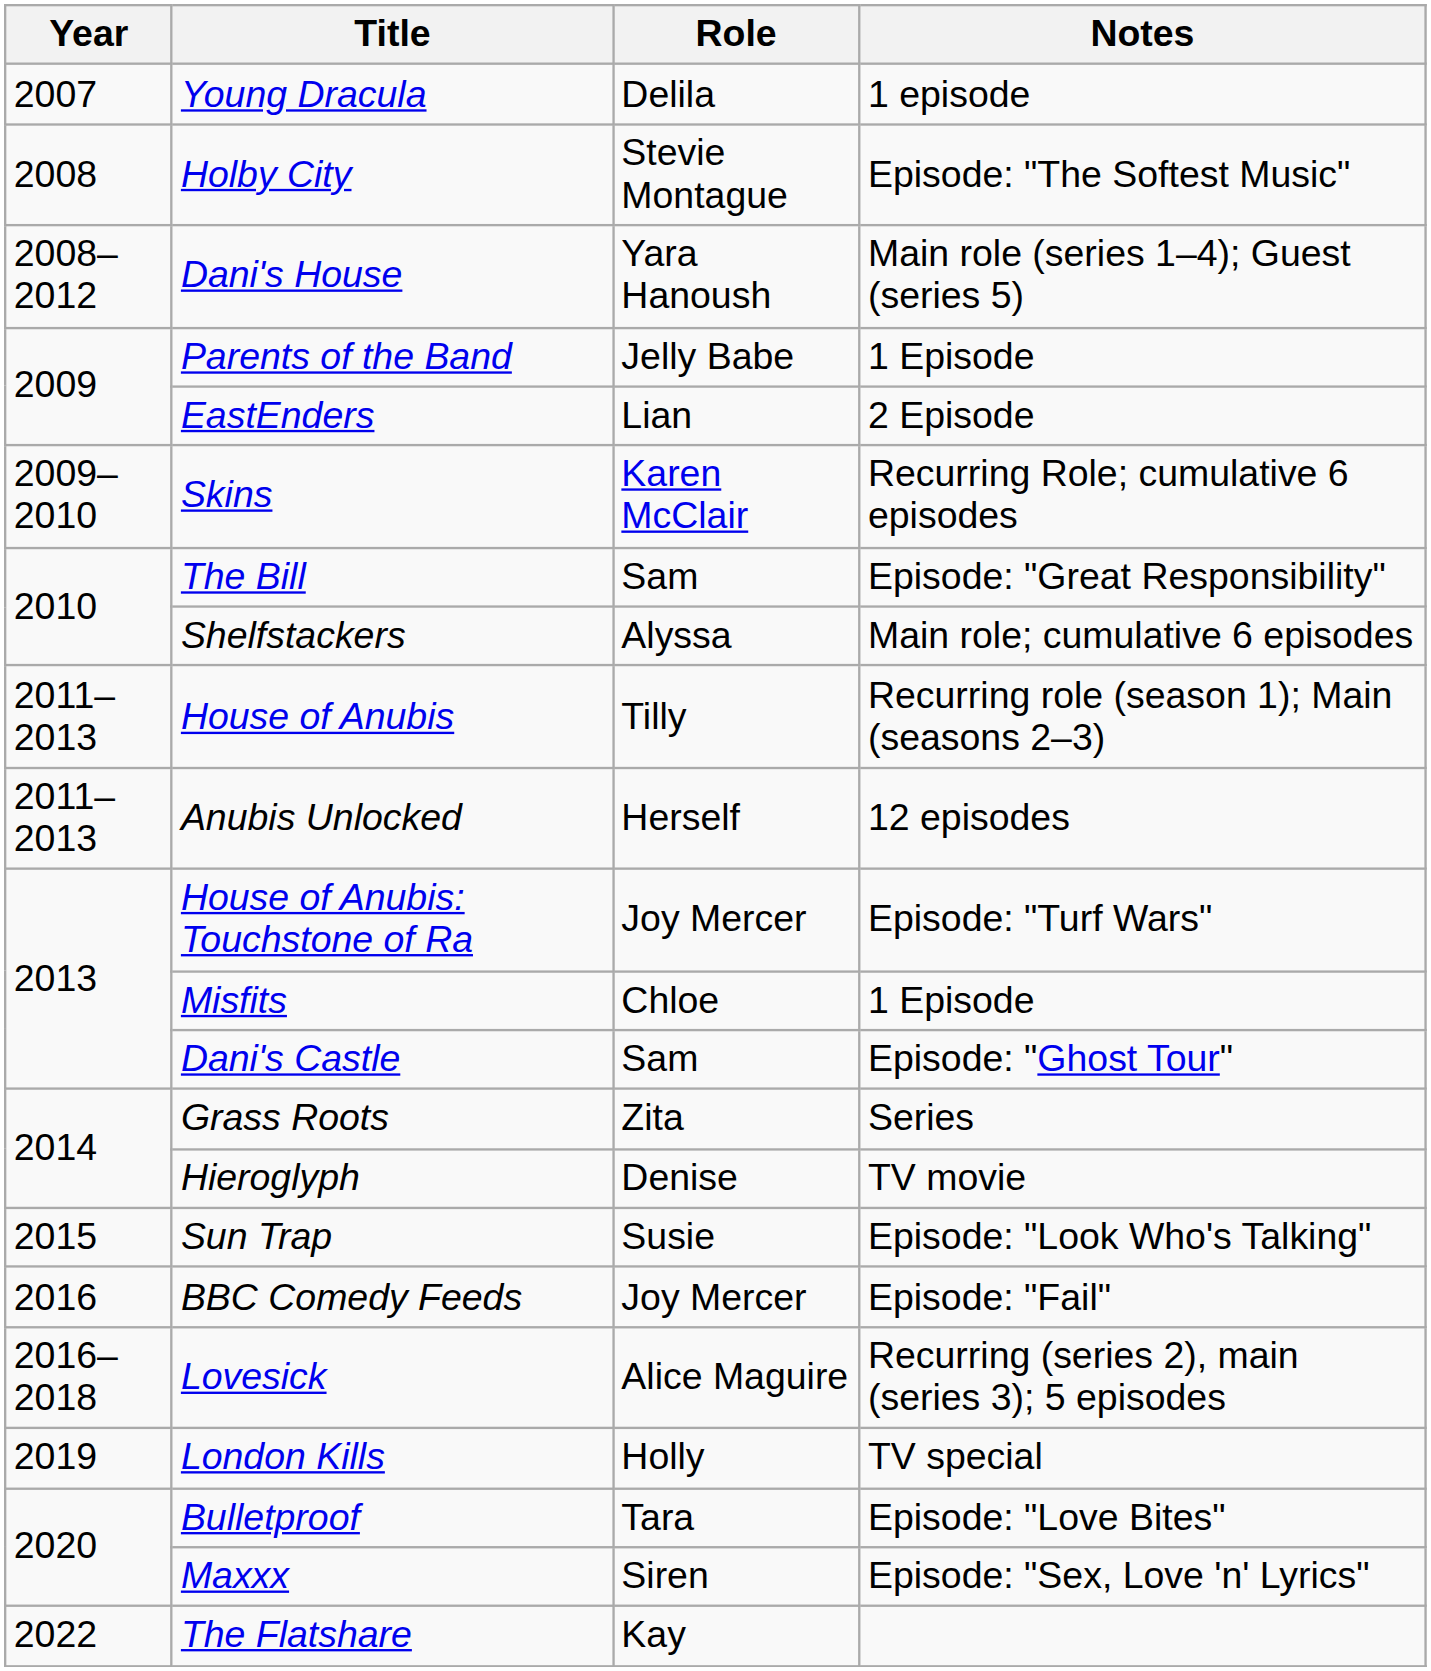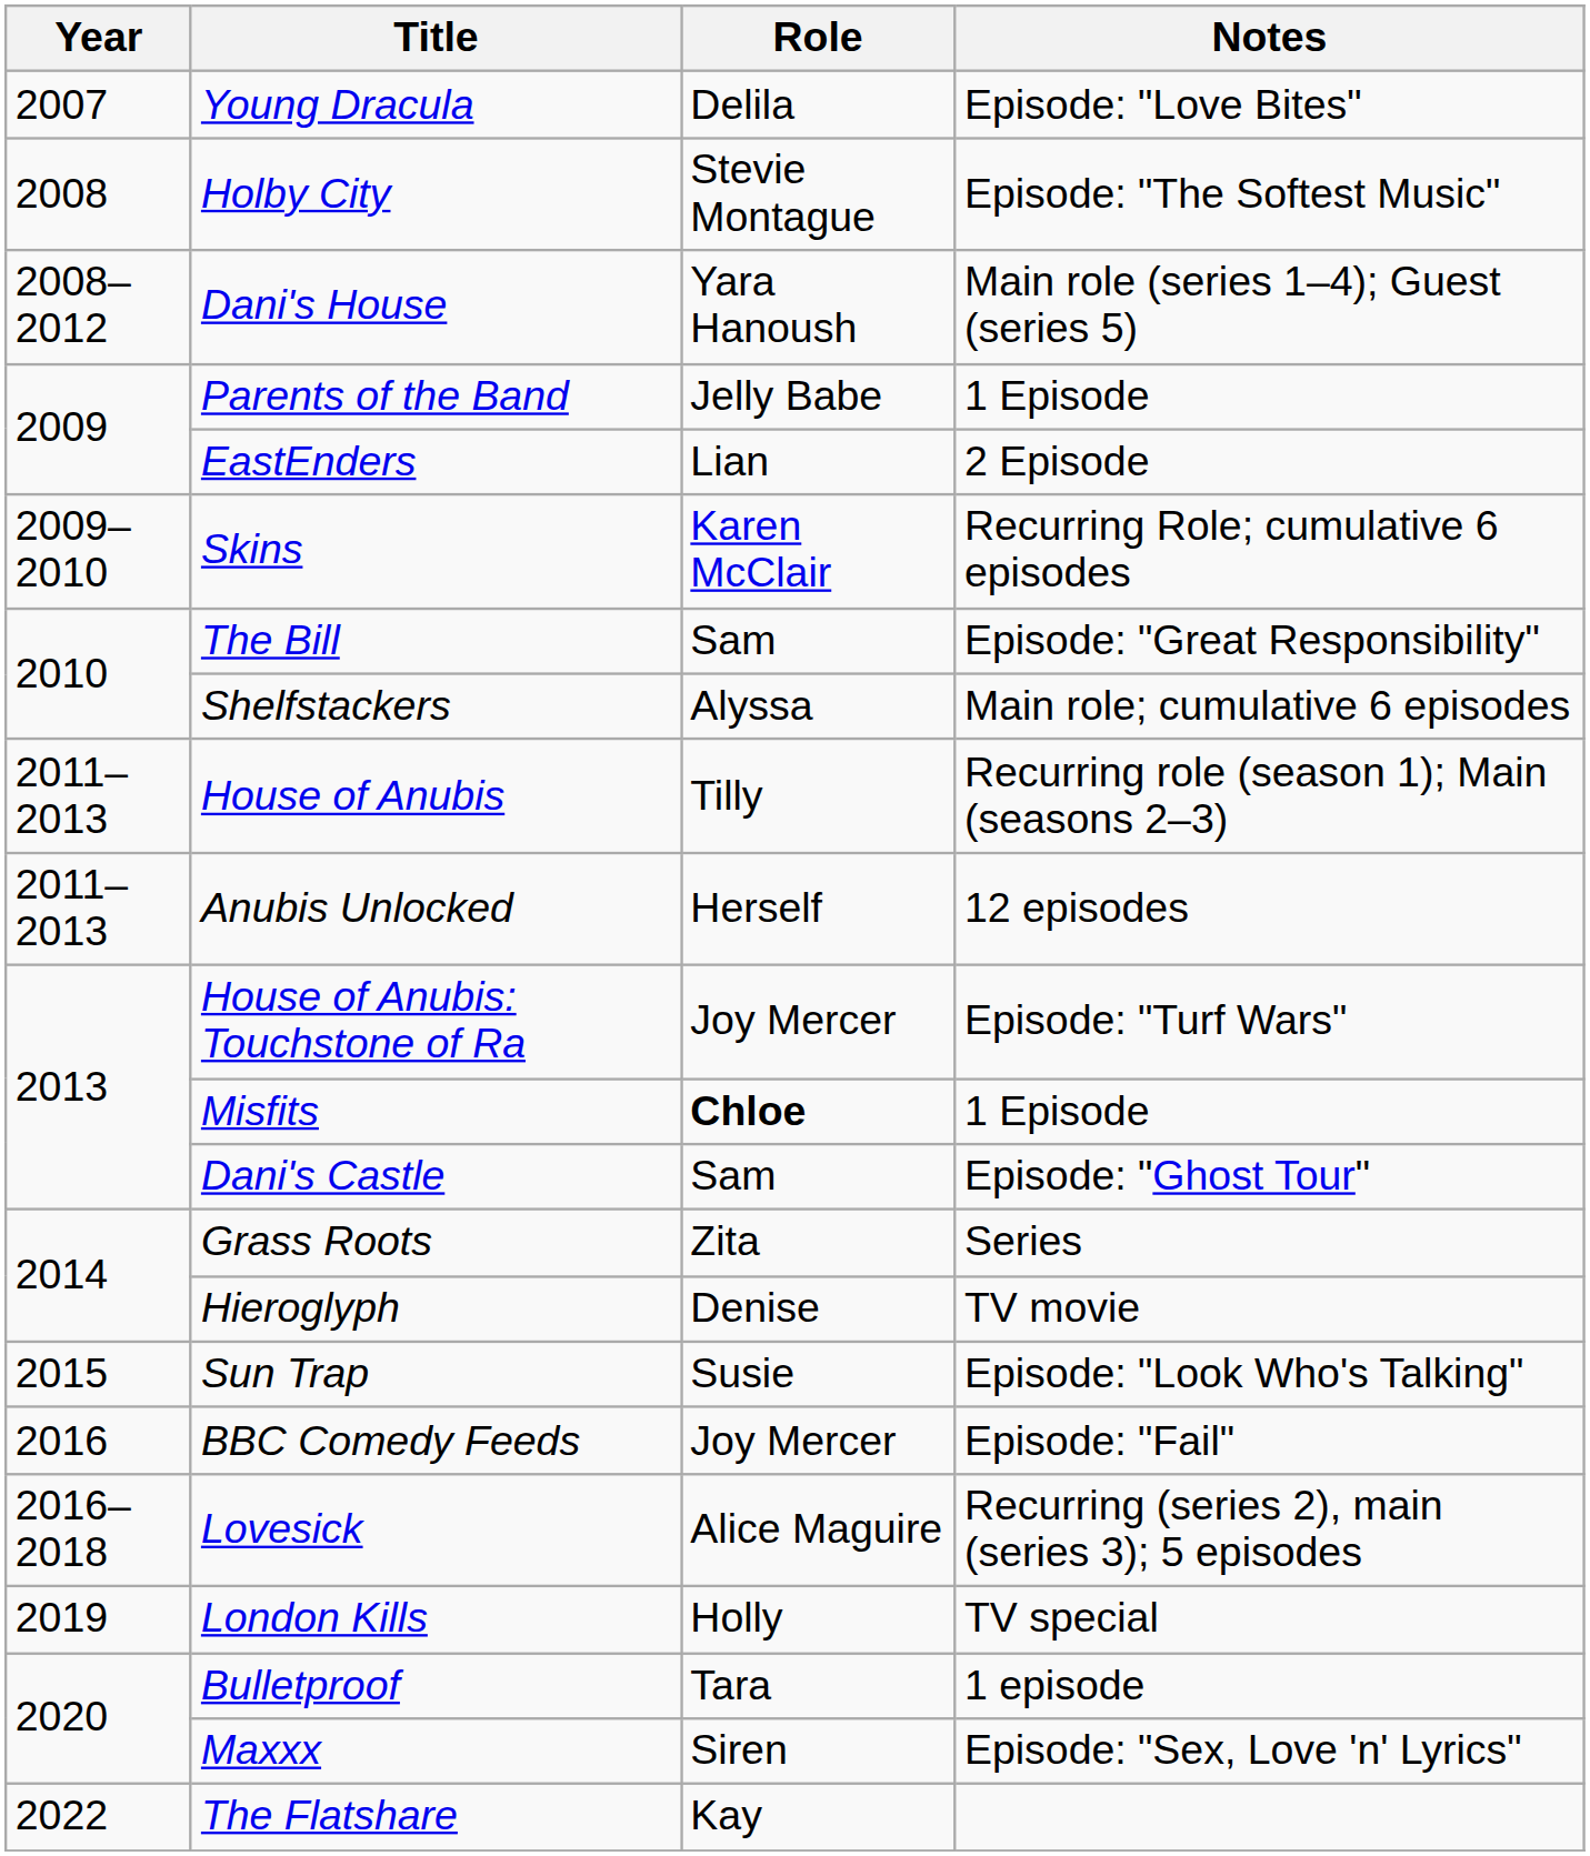 <table class="wikitable sortable">
 <tr>
 <th>Year</th>
 <th>Title</th>
 <th>Role</th>
 <th class="unsortable">Notes</th>
 </tr>
 <tr>
 <td>2007</td>
 <td><em><a href='#'>Young Dracula</a></em></td>
 <td>Delila</td>
-<td>1 episode</td>
+<td>Episode: "Love Bites"</td>
 </tr>
 <tr>
 <td>2008</td>
 <td><em><a href='#'>Holby City</a></em></td>
 <td>Stevie Montague</td>
 <td>Episode: "The Softest Music"</td>
 </tr>
 <tr>
 <td>2008–2012</td>
 <td><em><a href='#'>Dani's House</a></em></td>
 <td>Yara Hanoush</td>
 <td>Main role (series 1–4); Guest (series 5)</td>
 </tr>
 <tr>
 <td rowspan="2">2009</td>
 <td><em><a href='#'>Parents of the Band</a></em></td>
 <td>Jelly Babe</td>
 <td>1 Episode</td>
 </tr>
 <tr>
 <td><em><a href='#'>EastEnders</a></em></td>
 <td>Lian</td>
 <td>2 Episode</td>
 </tr>
 <tr>
 <td>2009–2010</td>
 <td><em><a href='#'>Skins</a></em></td>
 <td><a href='#'>Karen McClair</a></td>
 <td>Recurring Role; cumulative 6 episodes</td>
 </tr>
 <tr>
 <td rowspan="2">2010</td>
 <td><em><a href='#'>The Bill</a></em></td>
 <td>Sam</td>
 <td>Episode: "Great Responsibility"</td>
 </tr>
 <tr>
 <td><em>Shelfstackers</em></td>
 <td>Alyssa</td>
 <td>Main role; cumulative 6 episodes</td>
 </tr>
 <tr>
 <td>2011–2013</td>
 <td><em><a href='#'>House of Anubis</a></em></td>
 <td>Tilly</td>
 <td>Recurring role (season 1); Main (seasons 2–3)</td>
 </tr>
 <tr>
 <td>2011–2013</td>
 <td><em>Anubis Unlocked</em></td>
 <td>Herself</td>
 <td>12 episodes</td>
 </tr>
 <tr>
 <td rowspan="3">2013</td>
 <td><em><a href='#'>House of Anubis: Touchstone of Ra</a></em></td>
 <td>Joy Mercer</td>
 <td>Episode: "Turf Wars"</td>
 </tr>
 <tr>
 <td><em><a href='#'>Misfits</a></em></td>
-<td>Chloe</td>
+<td><strong>Chloe</strong></td>
 <td>1 Episode</td>
 </tr>
 <tr>
 <td><em><a href='#'>Dani's Castle</a></em></td>
 <td>Sam</td>
 <td>Episode: "<a href='#'>Ghost Tour</a>"</td>
 </tr>
 <tr>
 <td rowspan="2">2014</td>
 <td><em>Grass Roots</em></td>
 <td>Zita</td>
 <td>Series</td>
 </tr>
 <tr>
 <td><em>Hieroglyph</em></td>
 <td>Denise</td>
 <td>TV movie</td>
 </tr>
 <tr>
 <td>2015</td>
 <td><em>Sun Trap</em></td>
 <td>Susie</td>
 <td>Episode: "Look Who's Talking"</td>
 </tr>
 <tr>
 <td>2016</td>
 <td><em>BBC Comedy Feeds</em></td>
 <td>Joy Mercer</td>
 <td>Episode: "Fail"</td>
 </tr>
 <tr>
 <td>2016–2018</td>
 <td><em><a href='#'>Lovesick</a></em></td>
 <td>Alice Maguire</td>
 <td>Recurring (series 2), main (series 3); 5 episodes</td>
 </tr>
 <tr>
 <td>2019</td>
 <td><em><a href='#'>London Kills</a></em></td>
 <td>Holly</td>
 <td>TV special</td>
 </tr>
 <tr>
 <td rowspan="2">2020</td>
 <td><em><a href='#'>Bulletproof</a></em></td>
 <td>Tara</td>
-<td>Episode: "Love Bites"</td>
+<td>1 episode</td>
 </tr>
 <tr>
 <td><em><a href='#'>Maxxx</a></em></td>
 <td>Siren</td>
 <td>Episode: "Sex, Love 'n' Lyrics"</td>
 </tr>
 <tr>
 <td>2022</td>
 <td><em><a href='#'>The Flatshare</a></em></td>
 <td>Kay</td>
 <td></td>
 </tr>
 <tr>
 </tr>
 </table>
